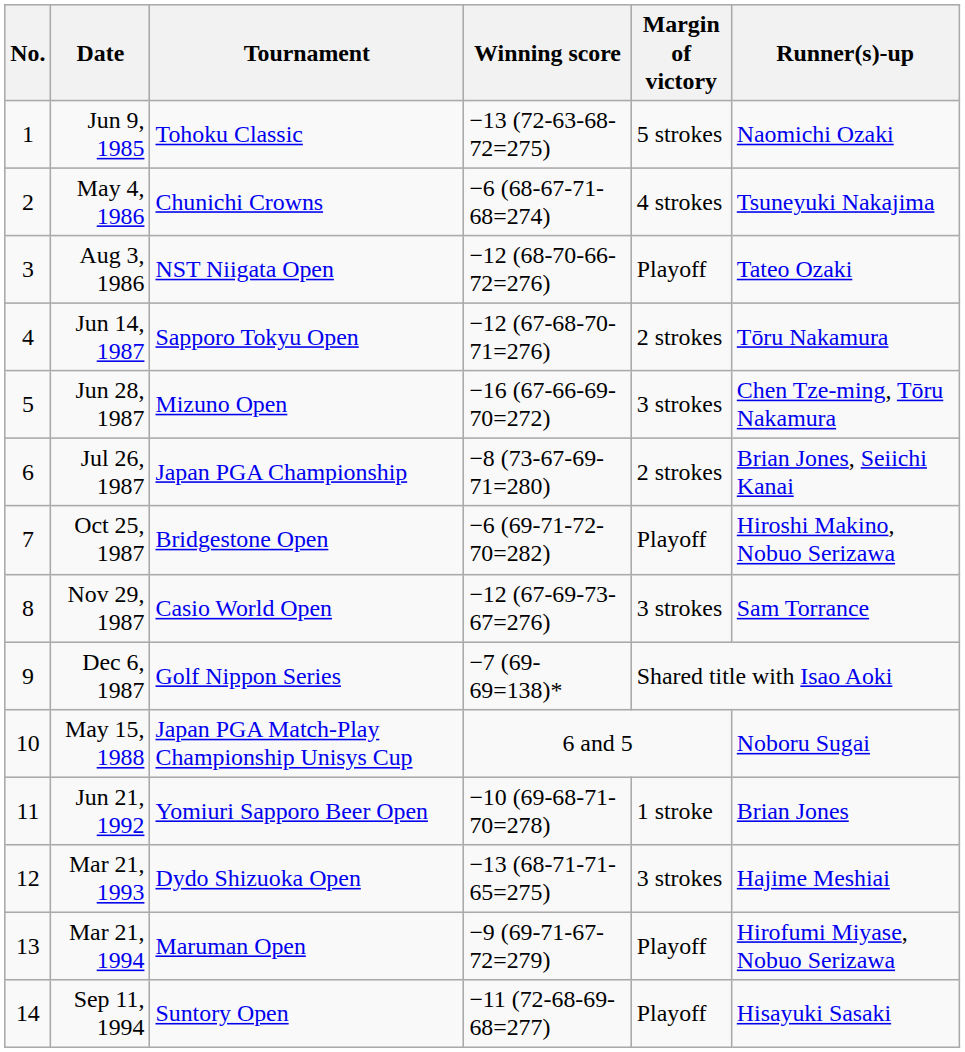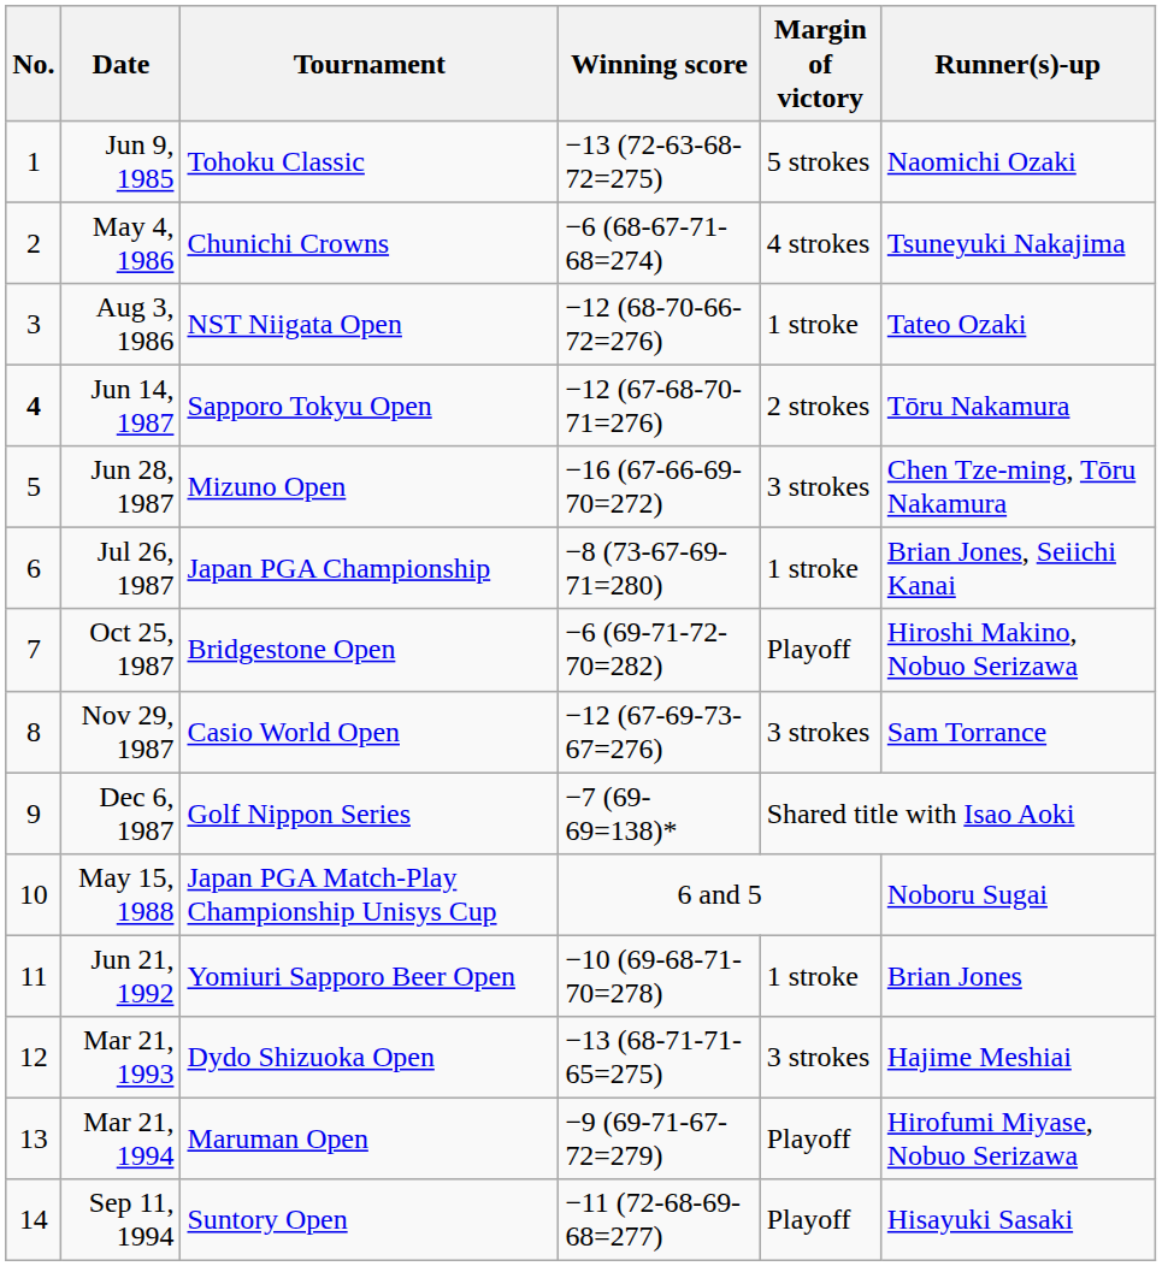 <table class="wikitable" style="font-size:95%;">
 <tr>
 <th>No.</th>
 <th>Date</th>
 <th>Tournament</th>
 <th>Winning score</th>
 <th>Margin of<br>victory</th>
 <th>Runner(s)-up</th>
 </tr>
 <tr>
 <td align=center>1</td>
 <td align=right>Jun 9, <a href='#'>1985</a></td>
 <td><a href='#'>Tohoku Classic</a></td>
 <td>−13 (72-63-68-72=275)</td>
 <td>5 strokes</td>
 <td> <a href='#'>Naomichi Ozaki</a></td>
 </tr>
 <tr>
 <td align=center>2</td>
 <td align=right>May 4, <a href='#'>1986</a></td>
 <td><a href='#'>Chunichi Crowns</a></td>
 <td>−6 (68-67-71-68=274)</td>
 <td>4 strokes</td>
 <td> <a href='#'>Tsuneyuki Nakajima</a></td>
 </tr>
 <tr>
 <td align=center>3</td>
 <td align=right>Aug 3, 1986</td>
 <td><a href='#'>NST Niigata Open</a></td>
 <td>−12 (68-70-66-72=276)</td>
-<td>Playoff</td>
+<td>1 stroke</td>
 <td> <a href='#'>Tateo Ozaki</a></td>
 </tr>
 <tr>
-<td align=center>4</td>
+<td align=center><strong>4</strong></td>
 <td align=right>Jun 14, <a href='#'>1987</a></td>
 <td><a href='#'>Sapporo Tokyu Open</a></td>
 <td>−12 (67-68-70-71=276)</td>
 <td>2 strokes</td>
 <td> <a href='#'>Tōru Nakamura</a></td>
 </tr>
 <tr>
 <td align=center>5</td>
 <td align=right>Jun 28, 1987</td>
 <td><a href='#'>Mizuno Open</a></td>
 <td>−16 (67-66-69-70=272)</td>
 <td>3 strokes</td>
 <td> <a href='#'>Chen Tze-ming</a>,  <a href='#'>Tōru Nakamura</a></td>
 </tr>
 <tr>
 <td align=center>6</td>
 <td align=right>Jul 26, 1987</td>
 <td><a href='#'>Japan PGA Championship</a></td>
 <td>−8 (73-67-69-71=280)</td>
-<td>2 strokes</td>
+<td>1 stroke</td>
 <td> <a href='#'>Brian Jones</a>,  <a href='#'>Seiichi Kanai</a></td>
 </tr>
 <tr>
 <td align=center>7</td>
 <td align=right>Oct 25, 1987</td>
 <td><a href='#'>Bridgestone Open</a></td>
 <td>−6 (69-71-72-70=282)</td>
 <td>Playoff</td>
 <td> <a href='#'>Hiroshi Makino</a>,  <a href='#'>Nobuo Serizawa</a></td>
 </tr>
 <tr>
 <td align=center>8</td>
 <td align=right>Nov 29, 1987</td>
 <td><a href='#'>Casio World Open</a></td>
 <td>−12 (67-69-73-67=276)</td>
 <td>3 strokes</td>
 <td> <a href='#'>Sam Torrance</a></td>
 </tr>
 <tr>
 <td align=center>9</td>
 <td align=right>Dec 6, 1987</td>
 <td><a href='#'>Golf Nippon Series</a></td>
 <td>−7 (69-69=138)*</td>
 <td colspan=2>Shared title with  <a href='#'>Isao Aoki</a></td>
 </tr>
 <tr>
 <td align=center>10</td>
 <td align=right>May 15, <a href='#'>1988</a></td>
 <td><a href='#'>Japan PGA Match-Play Championship Unisys Cup</a></td>
 <td colspan=2 align=center>6 and 5</td>
 <td> <a href='#'>Noboru Sugai</a></td>
 </tr>
 <tr>
 <td align=center>11</td>
 <td align=right>Jun 21, <a href='#'>1992</a></td>
 <td><a href='#'>Yomiuri Sapporo Beer Open</a></td>
 <td>−10 (69-68-71-70=278)</td>
 <td>1 stroke</td>
 <td> <a href='#'>Brian Jones</a></td>
 </tr>
 <tr>
 <td align=center>12</td>
 <td align=right>Mar 21, <a href='#'>1993</a></td>
 <td><a href='#'>Dydo Shizuoka Open</a></td>
 <td>−13 (68-71-71-65=275)</td>
 <td>3 strokes</td>
 <td> <a href='#'>Hajime Meshiai</a></td>
 </tr>
 <tr>
 <td align=center>13</td>
 <td align=right>Mar 21, <a href='#'>1994</a></td>
 <td><a href='#'>Maruman Open</a></td>
 <td>−9 (69-71-67-72=279)</td>
 <td>Playoff</td>
 <td> <a href='#'>Hirofumi Miyase</a>,  <a href='#'>Nobuo Serizawa</a></td>
 </tr>
 <tr>
 <td align=center>14</td>
 <td align=right>Sep 11, 1994</td>
 <td><a href='#'>Suntory Open</a></td>
 <td>−11 (72-68-69-68=277)</td>
 <td>Playoff</td>
 <td> <a href='#'>Hisayuki Sasaki</a></td>
 </tr>
 </table>
